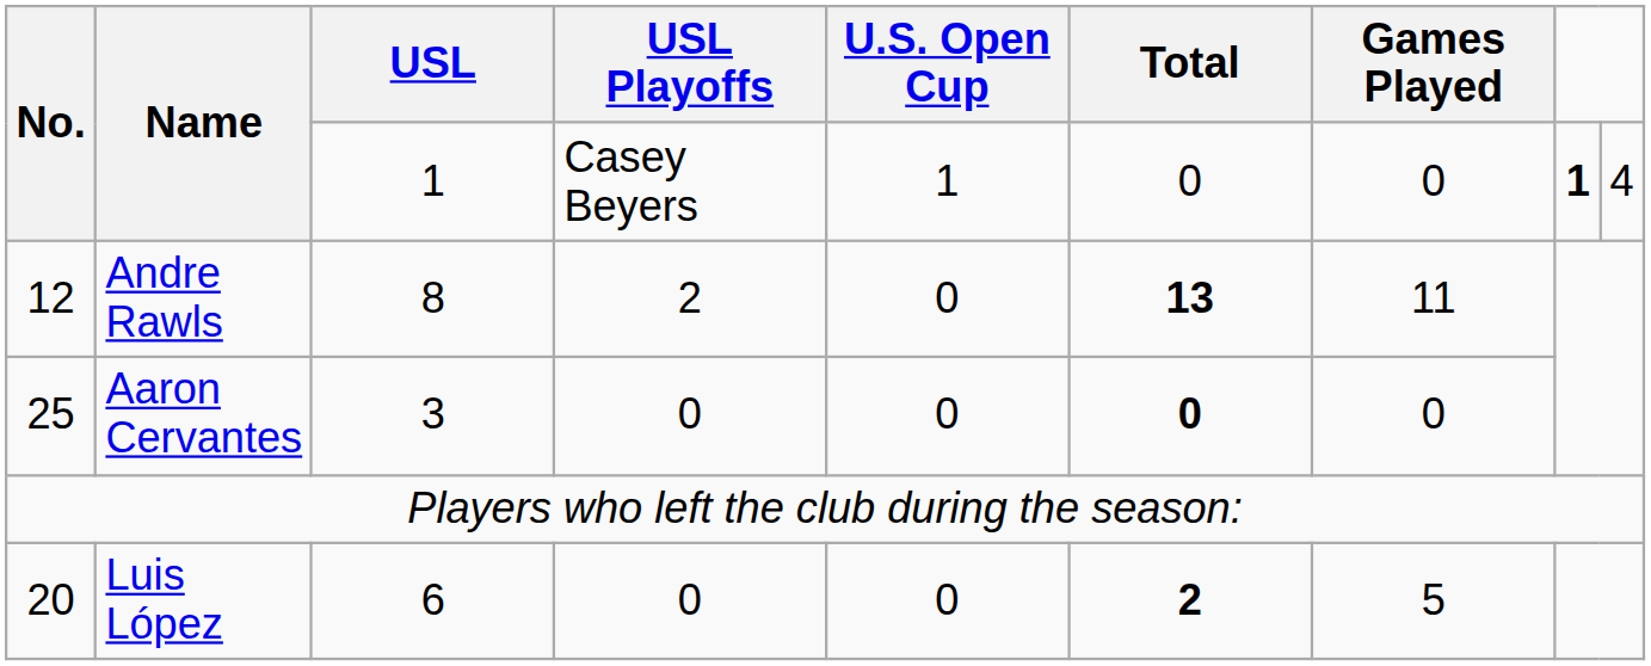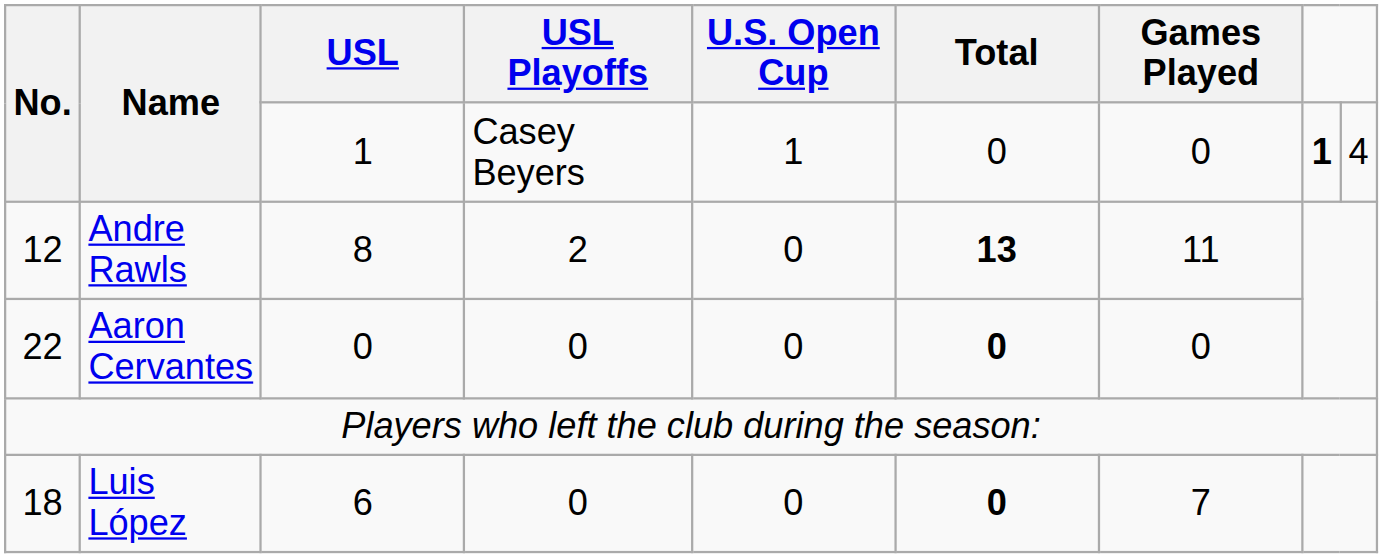 <table class="wikitable sortable" style="text-align: center;">
 <tr>
 <th rowspan=2>No.</th>
 <th rowspan=2>Name</th>
 <th style="width:85px;"><a href='#'>USL</a></th>
 <th style="width:95px;"><a href='#'>USL Playoffs</a></th>
 <th style="width:85px;"><a href='#'>U.S. Open Cup</a></th>
 <th style="width:85px;"><strong>Total</strong></th>
 <th style="width:85px;"><strong>Games Played</strong></th>
 </tr>
 <tr>
 <td>1</td>
 <td align=left> Casey Beyers</td>
 <td>1</td>
 <td>0</td>
 <td>0</td>
 <td><strong>1</strong></td>
 <td>4</td>
 </tr>
 <tr>
 <td>12</td>
 <td align=left> <a href='#'>Andre Rawls</a></td>
 <td>8</td>
 <td>2</td>
 <td>0</td>
 <td><strong>13</strong></td>
 <td>11</td>
 </tr>
 <tr>
-<td>25</td>
+<td>22</td>
 <td align=left> <a href='#'>Aaron Cervantes</a></td>
-<td>3</td>
+<td>0</td>
 <td>0</td>
 <td>0</td>
 <td><strong>0</strong></td>
 <td>0</td>
 </tr>
 <tr>
 <td colspan=9><em>Players who left the club during the season:</em></td>
 </tr>
 <tr>
-<td>20</td>
+<td>18</td>
 <td align=left> <a href='#'>Luis López</a></td>
 <td>6</td>
 <td>0</td>
 <td>0</td>
-<td><strong>2</strong></td>
-<td>5</td>
+<td><strong>0</strong></td>
+<td>7</td>
 </tr>
 </table>
